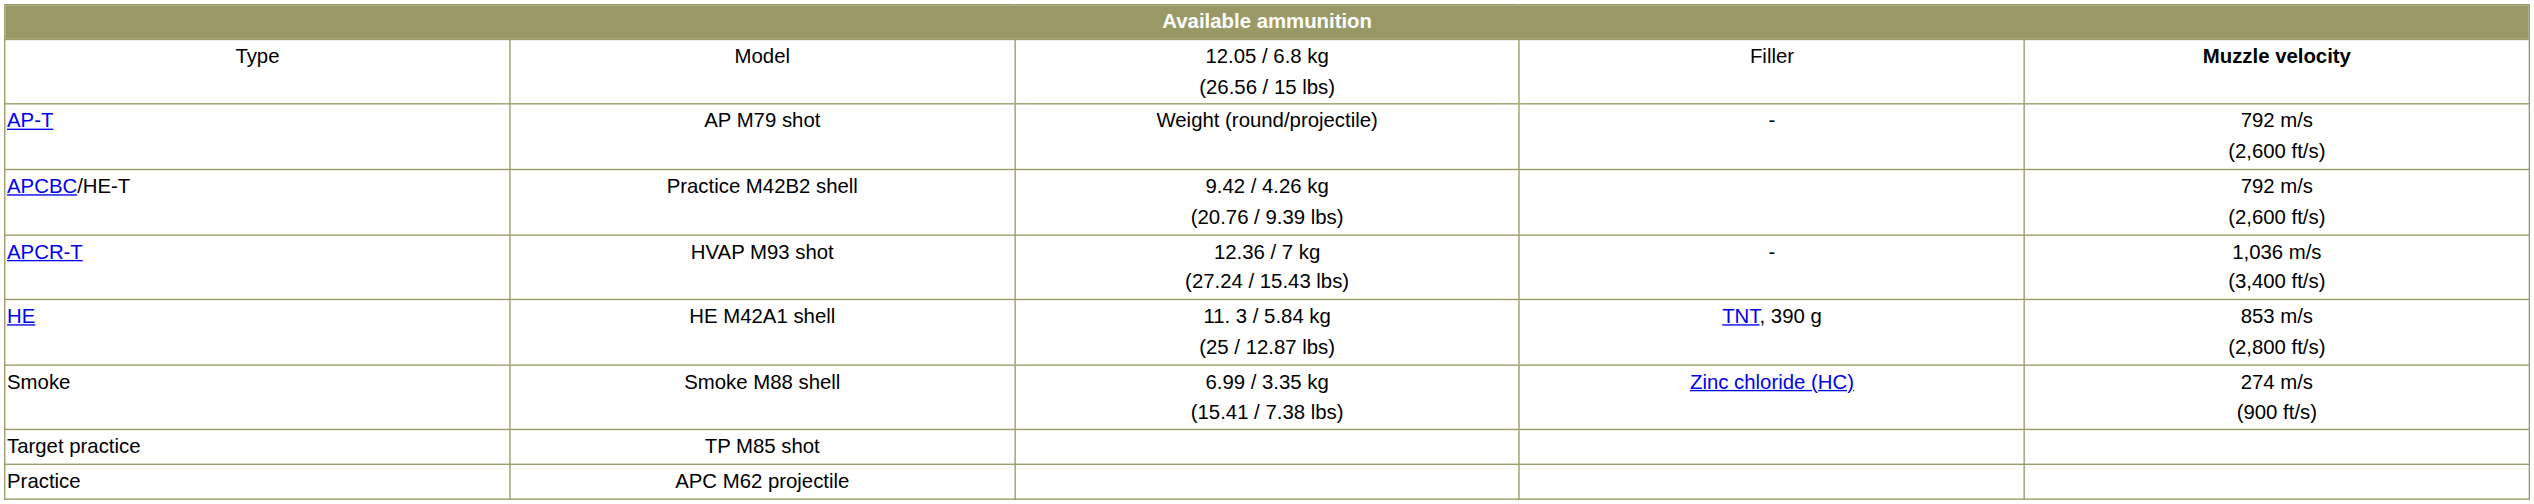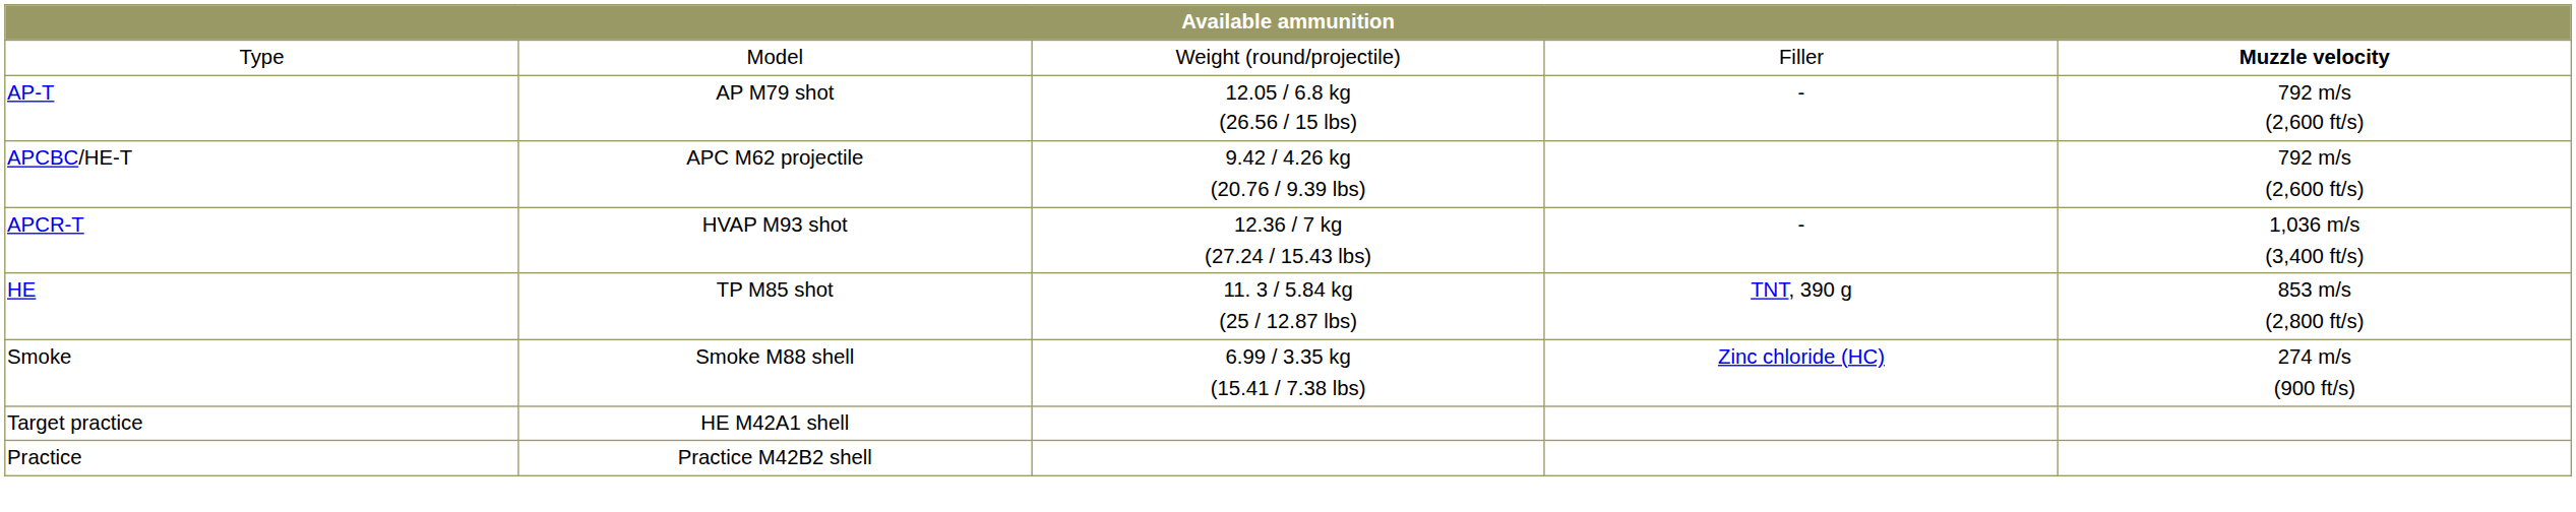 <table style="margin:0 0 .5em 1em; width:95%; background:#fff; border-collapse:collapse; border:1px solid #996; line-height:1.5; font-size:95%">
 <tr style="vertical-align:top; text-align:center; border:1px solid #996; background-color:#996; color:#fff">
 <td colspan="6"><strong>Available ammunition</strong><em></td>
 </tr>
 <tr style="vertical-align:top; text-align:center; border:1px solid #996;">
 <td style="width: 20%; border:1px solid #996">Type</td>
 <td style="width: 20%; border:1px solid #996">Model</td>
-<td style="border:1px solid #996">12.05 / 6.8 kg<br>(26.56 / 15 lbs)</td>
+<td style="width: 20%; border:1px solid #996">Weight (round/projectile)</td>
 <td style="width: 20%; border:1px solid #996">Filler</td>
 <td style="width: 20%; border:1px solid #996"><strong>Muzzle velocity</strong></td>
 </tr>
 <tr style="vertical-align:top; text-align:center;">
 <td style="border:1px solid #996; text-align:left"><a href='#'>AP-T</a></td>
 <td style="border:1px solid #996">AP M79 shot</td>
-<td style="width: 20%; border:1px solid #996">Weight (round/projectile)</td>
+<td style="border:1px solid #996">12.05 / 6.8 kg<br>(26.56 / 15 lbs)</td>
 <td style="border:1px solid #996">-</td>
 <td style="border:1px solid #996">792 m/s<br>(2,600 ft/s)</td>
 </tr>
 <tr style="vertical-align:top; text-align:center;">
 <td style="border:1px solid #996; text-align:left"><a href='#'>APCBC</a>/HE-T</td>
-<td style="border:1px solid #996">Practice M42B2 shell</td>
+<td style="border:1px solid #996">APC M62 projectile</td>
 <td style="border:1px solid #996">9.42 / 4.26 kg<br>(20.76 / 9.39 lbs)</td>
 <td style="border:1px solid #996"></td>
 <td style="border:1px solid #996">792 m/s<br>(2,600 ft/s)</td>
 </tr>
 <tr style="vertical-align:top; text-align:center;">
 <td style="border:1px solid #996; text-align:left"><a href='#'>APCR-T</a></td>
 <td style="border:1px solid #996">HVAP M93 shot</td>
 <td style="border:1px solid #996">12.36 / 7 kg<br>(27.24 / 15.43 lbs)</td>
 <td style="border:1px solid #996">-</td>
 <td style="border:1px solid #996">1,036 m/s<br>(3,400 ft/s)</td>
 </tr>
 <tr style="vertical-align:top; text-align:center;">
 <td style="border:1px solid #996; text-align:left"><a href='#'>HE</a></td>
-<td style="border:1px solid #996">HE M42A1 shell</td>
+<td style="border:1px solid #996">TP M85 shot</td>
 <td style="border:1px solid #996">11. 3 / 5.84 kg<br>(25 / 12.87 lbs)</td>
 <td style="border:1px solid #996"><a href='#'>TNT</a>, 390 g</td>
 <td style="border:1px solid #996">853 m/s<br>(2,800 ft/s)</td>
 </tr>
 <tr style="vertical-align:top; text-align:center;">
 <td style="border:1px solid #996; text-align:left">Smoke</td>
 <td style="border:1px solid #996">Smoke M88 shell</td>
 <td style="border:1px solid #996">6.99 / 3.35 kg<br>(15.41 / 7.38 lbs)</td>
 <td style="border:1px solid #996"><a href='#'>Zinc chloride (HC)</a></td>
 <td style="border:1px solid #996">274 m/s<br>(900 ft/s)</td>
 </tr>
 <tr style="vertical-align:top; text-align:center;">
 <td style="border:1px solid #996; text-align:left">Target practice</td>
-<td style="border:1px solid #996">TP M85 shot</td>
+<td style="border:1px solid #996">HE M42A1 shell</td>
 <td style="border:1px solid #996"></td>
 <td style="border:1px solid #996"></td>
 <td style="border:1px solid #996"></td>
 </tr>
 <tr style="vertical-align:top; text-align:center;">
 <td style="border:1px solid #996; text-align:left">Practice</td>
-<td style="border:1px solid #996">APC M62 projectile</td>
+<td style="border:1px solid #996">Practice M42B2 shell</td>
 <td style="border:1px solid #996"></td>
 <td style="border:1px solid #996"></td>
 <td style="border:1px solid #996"></td>
 </tr>
 </table>
